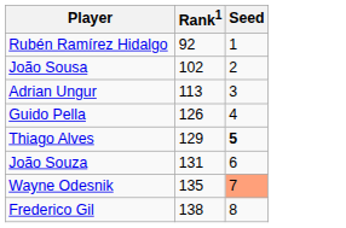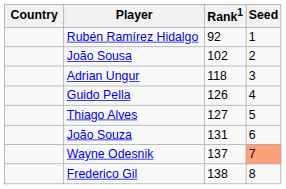 <table class="sortable wikitable">
 <tr>
+<th width="70">Country</th>
 <th width="175">Player</th>
 <th>Rank<sup>1</sup></th>
 <th>Seed</th>
 </tr>
 <tr>
+<td></td>
 <td><a href='#'>Rubén Ramírez Hidalgo</a></td>
 <td>92</td>
 <td>1</td>
 </tr>
 <tr>
+<td></td>
 <td><a href='#'>João Sousa</a></td>
 <td>102</td>
 <td>2</td>
 </tr>
 <tr>
+<td></td>
 <td><a href='#'>Adrian Ungur</a></td>
-<td>113</td>
+<td>118</td>
 <td>3</td>
 </tr>
 <tr>
+<td></td>
 <td><a href='#'>Guido Pella</a></td>
 <td>126</td>
 <td>4</td>
 </tr>
 <tr>
+<td></td>
 <td><a href='#'>Thiago Alves</a></td>
-<td>129</td>
-<td><strong>5</strong></td>
+<td>127</td>
+<td>5</td>
 </tr>
 <tr>
+<td></td>
 <td><a href='#'>João Souza</a></td>
 <td>131</td>
 <td>6</td>
 </tr>
 <tr>
+<td></td>
 <td><a href='#'>Wayne Odesnik</a></td>
-<td>135</td>
+<td>137</td>
 <td style="background: lightsalmon;">7</td>
 </tr>
 <tr>
+<td></td>
 <td><a href='#'>Frederico Gil</a></td>
 <td>138</td>
 <td>8</td>
 </tr>
 </table>
